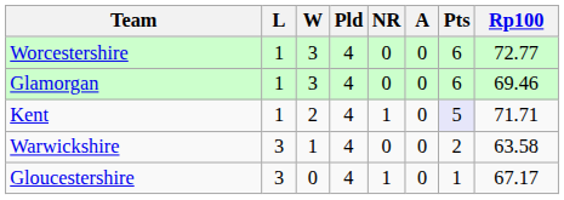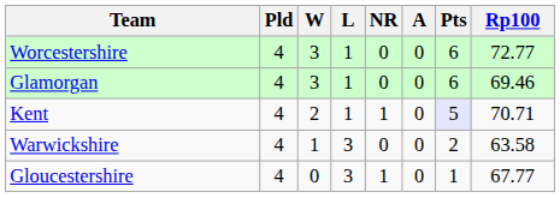 <table class="wikitable" style="text-align: center;">
 <tr>
 <th width=200>Team</th>
+<th width=20>Pld</th>
+<th width=20>W</th>
 <th width=20>L</th>
-<th width=20>W</th>
-<th width=20>Pld</th>
 <th width=20>NR</th>
 <th width=20>A</th>
 <th width=20>Pts</th>
 <th width=60><a href='#'>Rp100</a></th>
 </tr>
 <tr bgcolor="#ccffcc">
 <td align=left><a href='#'>Worcestershire</a></td>
+<td>4</td>
+<td>3</td>
 <td>1</td>
-<td>3</td>
-<td>4</td>
 <td>0</td>
 <td>0</td>
 <td>6</td>
 <td>72.77</td>
 </tr>
 <tr bgcolor="#ccffcc">
 <td align=left><a href='#'>Glamorgan</a></td>
+<td>4</td>
+<td>3</td>
 <td>1</td>
-<td>3</td>
-<td>4</td>
 <td>0</td>
 <td>0</td>
 <td>6</td>
 <td>69.46</td>
 </tr>
 <tr>
 <td align=left><a href='#'>Kent</a></td>
+<td>4</td>
+<td>2</td>
 <td>1</td>
-<td>2</td>
-<td>4</td>
 <td>1</td>
 <td>0</td>
 <td style="background: lavender;">5</td>
-<td>71.71</td>
+<td>70.71</td>
 </tr>
 <tr>
 <td align=left><a href='#'>Warwickshire</a></td>
+<td>4</td>
+<td>1</td>
 <td>3</td>
-<td>1</td>
-<td>4</td>
 <td>0</td>
 <td>0</td>
 <td>2</td>
 <td>63.58</td>
 </tr>
 <tr>
 <td align=left><a href='#'>Gloucestershire</a></td>
+<td>4</td>
+<td>0</td>
 <td>3</td>
-<td>0</td>
-<td>4</td>
 <td>1</td>
 <td>0</td>
 <td>1</td>
-<td>67.17</td>
+<td>67.77</td>
 </tr>
 </table>
